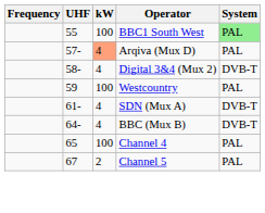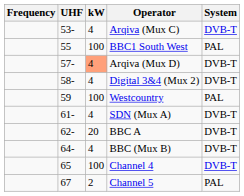 <table class="wikitable sortable">
 <tr>
 <th>Frequency</th>
 <th>UHF</th>
 <th>kW</th>
 <th>Operator</th>
 <th>System</th>
 </tr>
 <tr>
 <td></td>
+<td>53-</td>
+<td>4</td>
+<td><a href='#'>Arqiva</a> (Mux C)</td>
+<td><a href='#'>DVB-T</a></td>
+</tr>
+<tr>
+<td></td>
 <td>55</td>
 <td>100</td>
 <td><a href='#'>BBC1 South West</a></td>
-<td style="background: lightgreen;">PAL</td>
+<td>PAL</td>
 </tr>
 <tr>
 <td></td>
 <td>57-</td>
 <td style="background: lightsalmon;">4</td>
 <td>Arqiva (Mux D)</td>
-<td>PAL</td>
+<td>DVB-T</td>
 </tr>
 <tr>
 <td></td>
 <td>58-</td>
 <td>4</td>
 <td><a href='#'>Digital 3&4</a> (Mux 2)</td>
 <td>DVB-T</td>
 </tr>
 <tr>
 <td></td>
 <td>59</td>
 <td>100</td>
 <td><a href='#'>Westcountry</a></td>
 <td>PAL</td>
 </tr>
 <tr>
 <td></td>
 <td>61-</td>
 <td>4</td>
 <td><a href='#'>SDN</a> (Mux A)</td>
 <td>DVB-T</td>
 </tr>
 <tr>
 <td></td>
+<td>62-</td>
+<td>20</td>
+<td>BBC A</td>
+<td>DVB-T</td>
+</tr>
+<tr>
+<td></td>
 <td>64-</td>
 <td>4</td>
 <td>BBC (Mux B)</td>
 <td>DVB-T</td>
 </tr>
 <tr>
 <td></td>
 <td>65</td>
 <td>100</td>
 <td><a href='#'>Channel 4</a></td>
-<td>PAL</td>
+<td><a href='#'>DVB-T</a></td>
 </tr>
 <tr>
 <td></td>
 <td>67</td>
 <td>2</td>
 <td><a href='#'>Channel 5</a></td>
 <td>PAL</td>
 </tr>
 </table>
